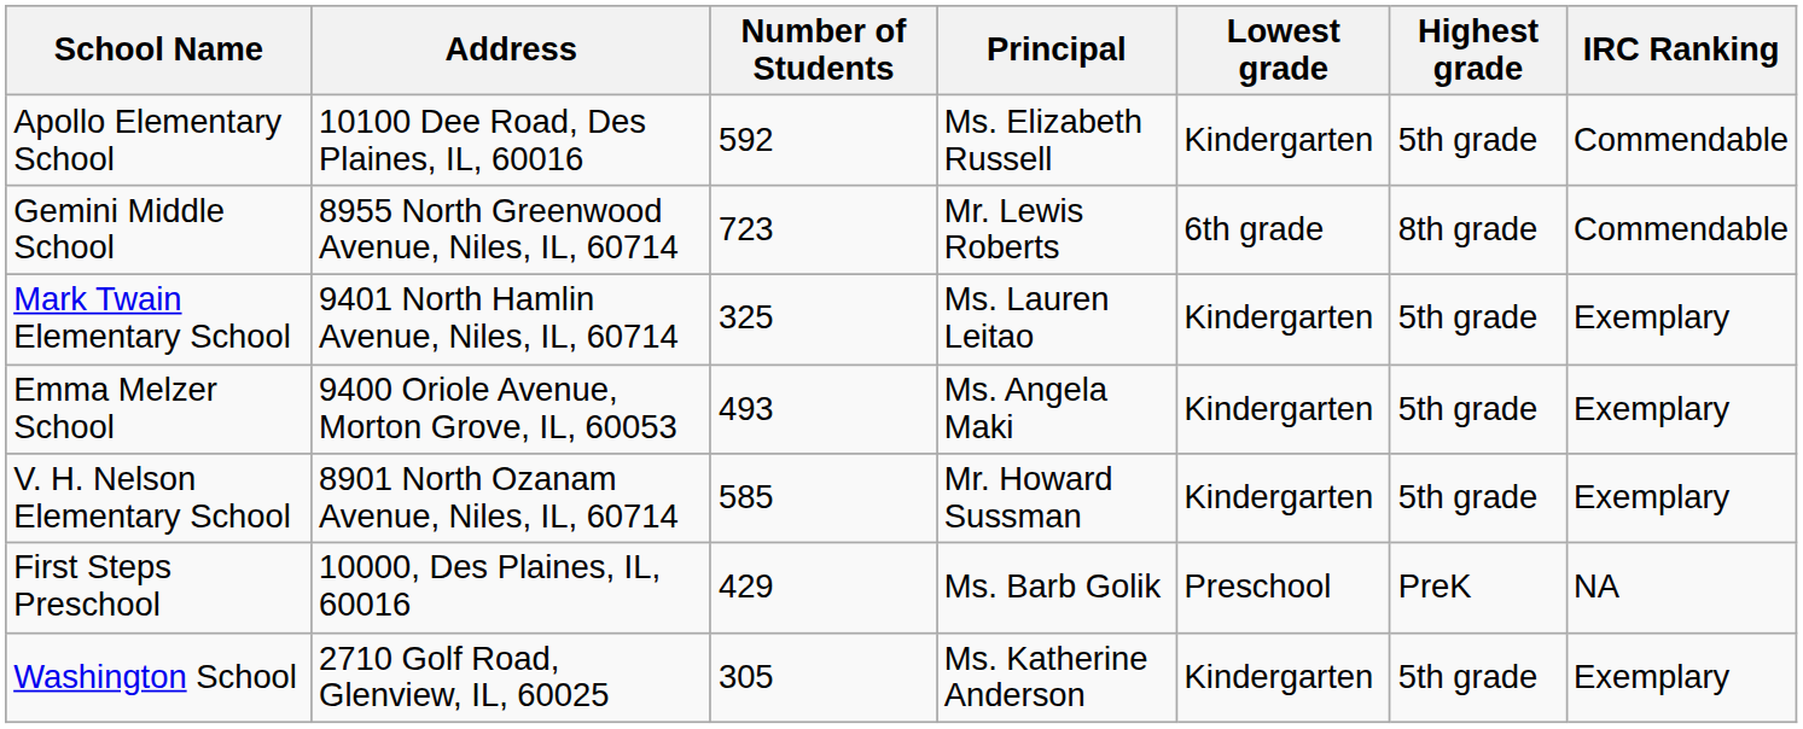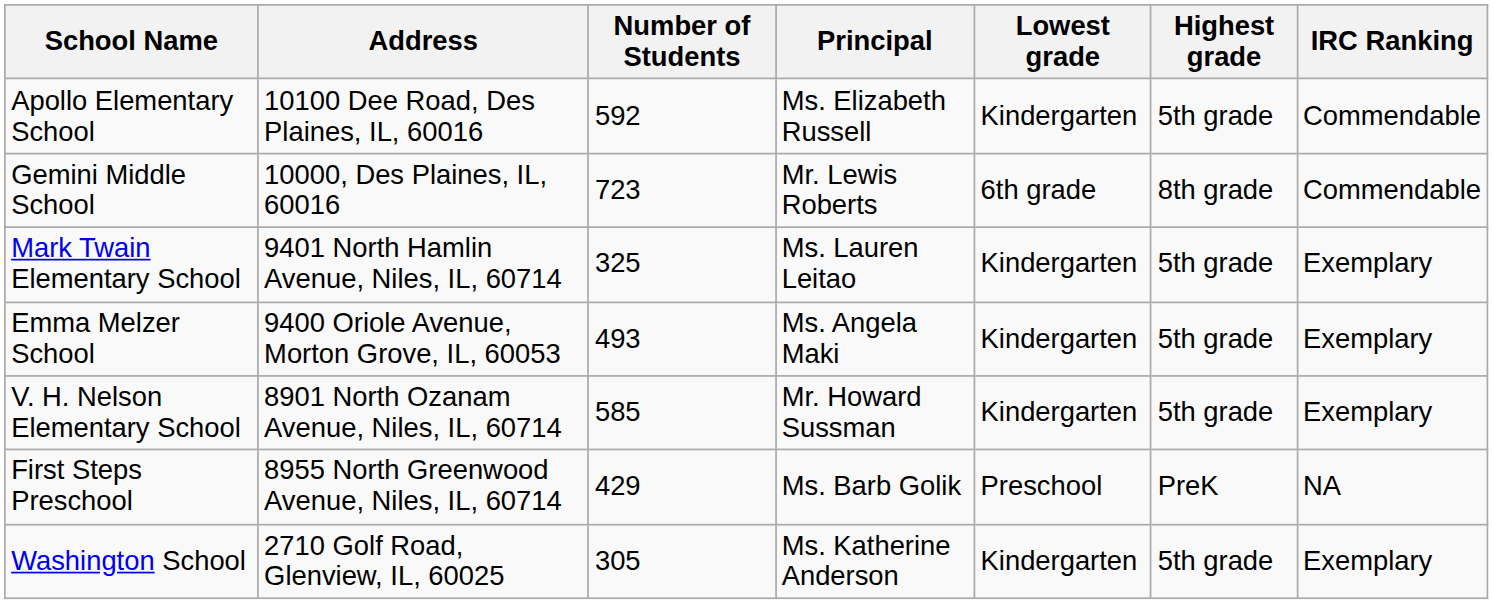 <table class=wikitable>
 <tr>
 <th>School Name</th>
 <th>Address</th>
 <th>Number of Students</th>
 <th>Principal</th>
 <th>Lowest grade</th>
 <th>Highest grade</th>
 <th>IRC Ranking</th>
 </tr>
 <tr>
 <td>Apollo Elementary School</td>
 <td>10100 Dee Road, Des Plaines, IL, 60016</td>
 <td>592</td>
 <td>Ms. Elizabeth Russell</td>
 <td>Kindergarten</td>
 <td>5th grade</td>
 <td>Commendable</td>
 </tr>
 <tr>
 <td>Gemini Middle School</td>
-<td>8955 North Greenwood Avenue, Niles, IL, 60714</td>
+<td>10000, Des Plaines, IL, 60016</td>
 <td>723</td>
 <td>Mr. Lewis Roberts</td>
 <td>6th grade</td>
 <td>8th grade</td>
 <td>Commendable</td>
 </tr>
 <tr>
 <td><a href='#'>Mark Twain</a> Elementary School</td>
 <td>9401 North Hamlin Avenue, Niles, IL, 60714</td>
 <td>325</td>
 <td>Ms. Lauren Leitao</td>
 <td>Kindergarten</td>
 <td>5th grade</td>
 <td>Exemplary</td>
 </tr>
 <tr>
 <td>Emma Melzer School</td>
 <td>9400 Oriole Avenue, Morton Grove, IL, 60053</td>
 <td>493</td>
 <td>Ms. Angela Maki</td>
 <td>Kindergarten</td>
 <td>5th grade</td>
 <td>Exemplary</td>
 </tr>
 <tr>
 <td>V. H. Nelson Elementary School</td>
 <td>8901 North Ozanam Avenue, Niles, IL, 60714</td>
 <td>585</td>
 <td>Mr. Howard Sussman</td>
 <td>Kindergarten</td>
 <td>5th grade</td>
 <td>Exemplary</td>
 </tr>
 <tr>
 <td>First Steps Preschool</td>
-<td>10000, Des Plaines, IL, 60016</td>
+<td>8955 North Greenwood Avenue, Niles, IL, 60714</td>
 <td>429</td>
 <td>Ms. Barb Golik</td>
 <td>Preschool</td>
 <td>PreK</td>
 <td>NA</td>
 </tr>
 <tr>
 <td><a href='#'>Washington</a> School</td>
 <td>2710 Golf Road, Glenview, IL, 60025</td>
 <td>305</td>
 <td>Ms. Katherine Anderson</td>
 <td>Kindergarten</td>
 <td>5th grade</td>
 <td>Exemplary</td>
 </tr>
 </table>
